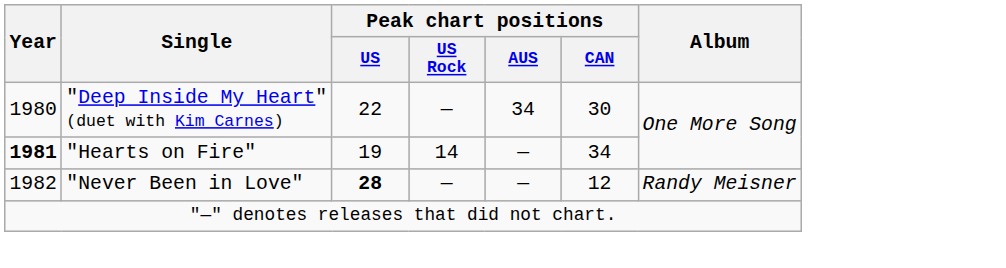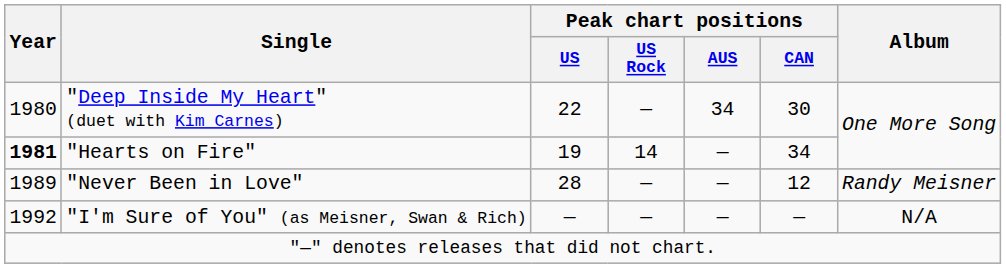 <table class="wikitable" style="text-align:center;">
 <tr>
 <th rowspan="2">Year</th>
 <th rowspan="2">Single</th>
 <th colspan="4">Peak chart positions</th>
 <th rowspan="2">Album</th>
 </tr>
 <tr style="font-size:smaller;">
 <th style="width:45px;"><a href='#'>US</a><br></th>
 <th style="width:45px;"><a href='#'>US<br>Rock</a><br></th>
 <th style="width:45px;"><a href='#'>AUS</a><br></th>
 <th style="width:45px;"><a href='#'>CAN</a><br></th>
 </tr>
 <tr>
 <td>1980</td>
 <td style="text-align:left;">"<a href='#'>Deep Inside My Heart</a>"<br><small>(duet with <a href='#'>Kim Carnes</a>)</small></td>
 <td>22</td>
 <td>—</td>
 <td>34</td>
 <td>30</td>
 <td rowspan="2"><em>One More Song</em></td>
 </tr>
 <tr>
 <td><strong>1981</strong></td>
 <td style="text-align:left;">"Hearts on Fire"</td>
 <td>19</td>
 <td>14</td>
 <td>—</td>
 <td>34</td>
 </tr>
 <tr>
-<td>1982</td>
+<td>1989</td>
 <td style="text-align:left;">"Never Been in Love"</td>
-<td><strong>28</strong></td>
+<td>28</td>
 <td>—</td>
 <td>—</td>
 <td>12</td>
 <td><em>Randy Meisner</em></td>
 </tr>
 <tr>
+<td>1992</td>
+<td style="text-align:left;">"I'm Sure of You" <small>(as Meisner, Swan & Rich)</small></td>
+<td>—</td>
+<td>—</td>
+<td>—</td>
+<td>—</td>
+<td>N/A</td>
+</tr>
+<tr>
 <td colspan="7" style="text-align:center; font-size:90%;">"—" denotes releases that did not chart.</td>
 </tr>
 </table>
